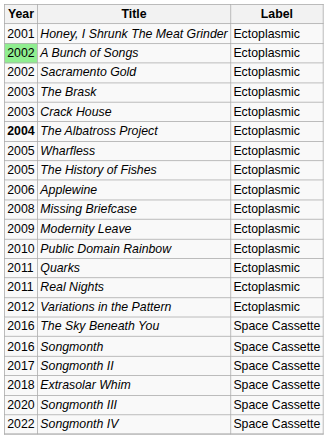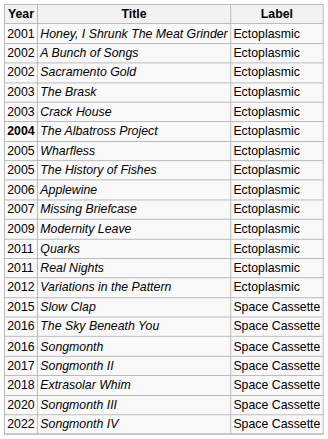 <table class="wikitable">
 <tr>
 <th align="left">Year</th>
 <th align="left">Title</th>
 <th align="left">Label</th>
 </tr>
 <tr>
 <td>2001</td>
 <td><em>Honey, I Shrunk The Meat Grinder</em></td>
 <td>Ectoplasmic</td>
 </tr>
 <tr>
-<td style="background: lightgreen;">2002</td>
+<td>2002</td>
 <td><em>A Bunch of Songs</em></td>
 <td>Ectoplasmic</td>
 </tr>
 <tr>
 <td>2002</td>
 <td><em>Sacramento Gold</em></td>
 <td>Ectoplasmic</td>
 </tr>
 <tr>
 <td>2003</td>
 <td><em>The Brask</em></td>
 <td>Ectoplasmic</td>
 </tr>
 <tr>
 <td>2003</td>
 <td><em>Crack House</em></td>
 <td>Ectoplasmic</td>
 </tr>
 <tr>
 <td><strong>2004</strong></td>
 <td><em>The Albatross Project</em></td>
 <td>Ectoplasmic</td>
 </tr>
 <tr>
 <td>2005</td>
 <td><em>Wharfless</em></td>
 <td>Ectoplasmic</td>
 </tr>
 <tr>
 <td>2005</td>
 <td><em>The History of Fishes</em></td>
 <td>Ectoplasmic</td>
 </tr>
 <tr>
 <td>2006</td>
 <td><em>Applewine</em></td>
 <td>Ectoplasmic</td>
 </tr>
 <tr>
-<td>2008</td>
+<td>2007</td>
 <td><em>Missing Briefcase</em></td>
 <td>Ectoplasmic</td>
 </tr>
 <tr>
 <td>2009</td>
 <td><em>Modernity Leave</em></td>
-<td>Ectoplasmic</td>
-</tr>
-<tr>
-<td>2010</td>
-<td><em>Public Domain Rainbow</em></td>
 <td>Ectoplasmic</td>
 </tr>
 <tr>
 <td>2011</td>
 <td><em>Quarks</em></td>
 <td>Ectoplasmic</td>
 </tr>
 <tr>
 <td>2011</td>
 <td><em>Real Nights</em></td>
 <td>Ectoplasmic</td>
 </tr>
 <tr>
 <td>2012</td>
 <td><em>Variations in the Pattern</em></td>
 <td>Ectoplasmic</td>
+</tr>
+<tr>
+<td>2015</td>
+<td><em>Slow Clap</em></td>
+<td>Space Cassette</td>
 </tr>
 <tr>
 <td>2016</td>
 <td><em>The Sky Beneath You</em></td>
 <td>Space Cassette</td>
 </tr>
 <tr>
 <td>2016</td>
 <td><em>Songmonth</em></td>
 <td>Space Cassette</td>
 </tr>
 <tr>
 <td>2017</td>
 <td><em>Songmonth II</em></td>
 <td>Space Cassette</td>
 </tr>
 <tr>
 <td>2018</td>
 <td><em>Extrasolar Whim</em></td>
 <td>Space Cassette</td>
 </tr>
 <tr>
 <td>2020</td>
 <td><em>Songmonth III</em></td>
 <td>Space Cassette</td>
 </tr>
 <tr>
 <td>2022</td>
 <td><em>Songmonth IV</em></td>
 <td>Space Cassette</td>
 </tr>
 <tr>
 </tr>
 </table>
